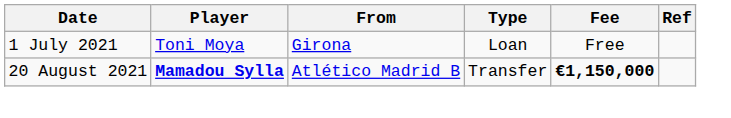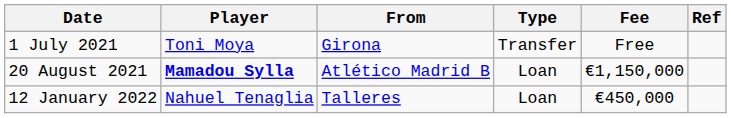 <table class="wikitable">
 <tr>
 <th>Date</th>
 <th>Player</th>
 <th>From</th>
 <th>Type</th>
 <th>Fee</th>
 <th>Ref</th>
 </tr>
 <tr>
 <td>1 July 2021</td>
 <td> <a href='#'>Toni Moya</a></td>
 <td><a href='#'>Girona</a></td>
-<td align=center>Loan</td>
+<td align=center>Transfer</td>
 <td align=center>Free</td>
 <td align=center></td>
 </tr>
 <tr>
 <td>20 August 2021</td>
 <td><strong> <a href='#'>Mamadou Sylla</a></strong></td>
 <td><a href='#'>Atlético Madrid B</a></td>
-<td align=center>Transfer</td>
-<td align=center><strong>€1,150,000</strong></td>
+<td align=center>Loan</td>
+<td align=center>€1,150,000</td>
+<td align=center></td>
+</tr>
+<tr>
+<td>12 January 2022</td>
+<td> <a href='#'>Nahuel Tenaglia</a></td>
+<td><a href='#'>Talleres</a></td>
+<td align=center>Loan</td>
+<td align=center>€450,000</td>
 <td align=center></td>
 </tr>
 </table>
